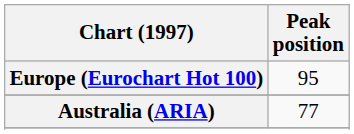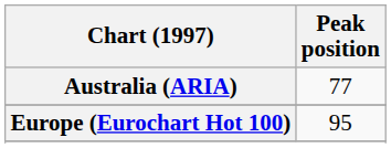 <table class="wikitable sortable plainrowheaders" style="text-align:center">
 <tr>
 <th>Chart (1997)</th>
 <th>Peak<br>position</th>
 </tr>
 <tr>
-<th scope="row">Europe (<a href='#'>Eurochart Hot 100</a>)</th>
-<td>95</td>
+<th scope="row">Australia (<a href='#'>ARIA</a>)</th>
+<td>77</td>
 </tr>
 <tr>
 </tr>
 <tr>
 </tr>
 <tr>
 </tr>
 <tr>
-<th scope="row">Australia (<a href='#'>ARIA</a>)</th>
-<td>77</td>
+<th scope="row">Europe (<a href='#'>Eurochart Hot 100</a>)</th>
+<td>95</td>
 </tr>
 <tr>
 </tr>
 <tr>
 </tr>
 <tr>
 </tr>
 <tr>
 </tr>
 <tr>
 </tr>
 <tr>
 </tr>
 <tr>
 </tr>
 <tr>
 </tr>
 <tr>
 </tr>
 <tr>
 </tr>
 <tr>
 </tr>
 <tr>
 </tr>
 <tr>
 </tr>
 <tr>
 </tr>
 <tr>
 </tr>
 </table>
